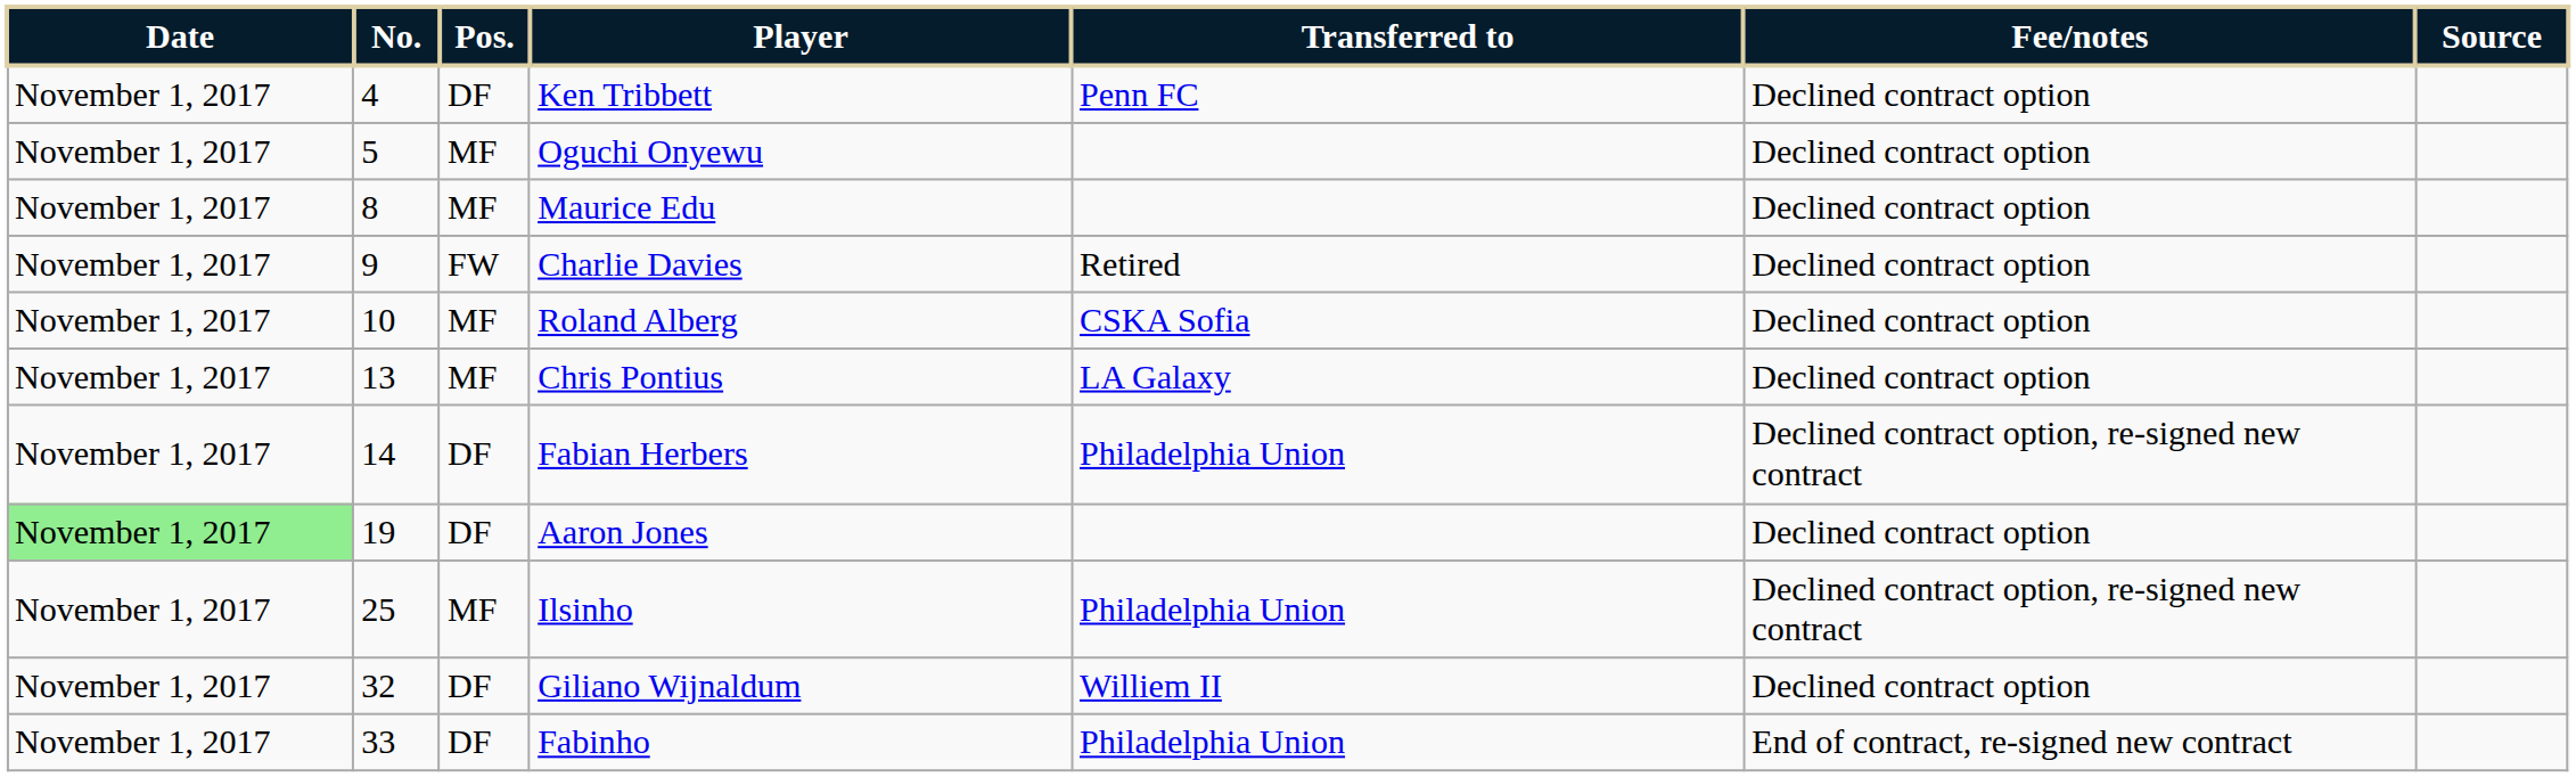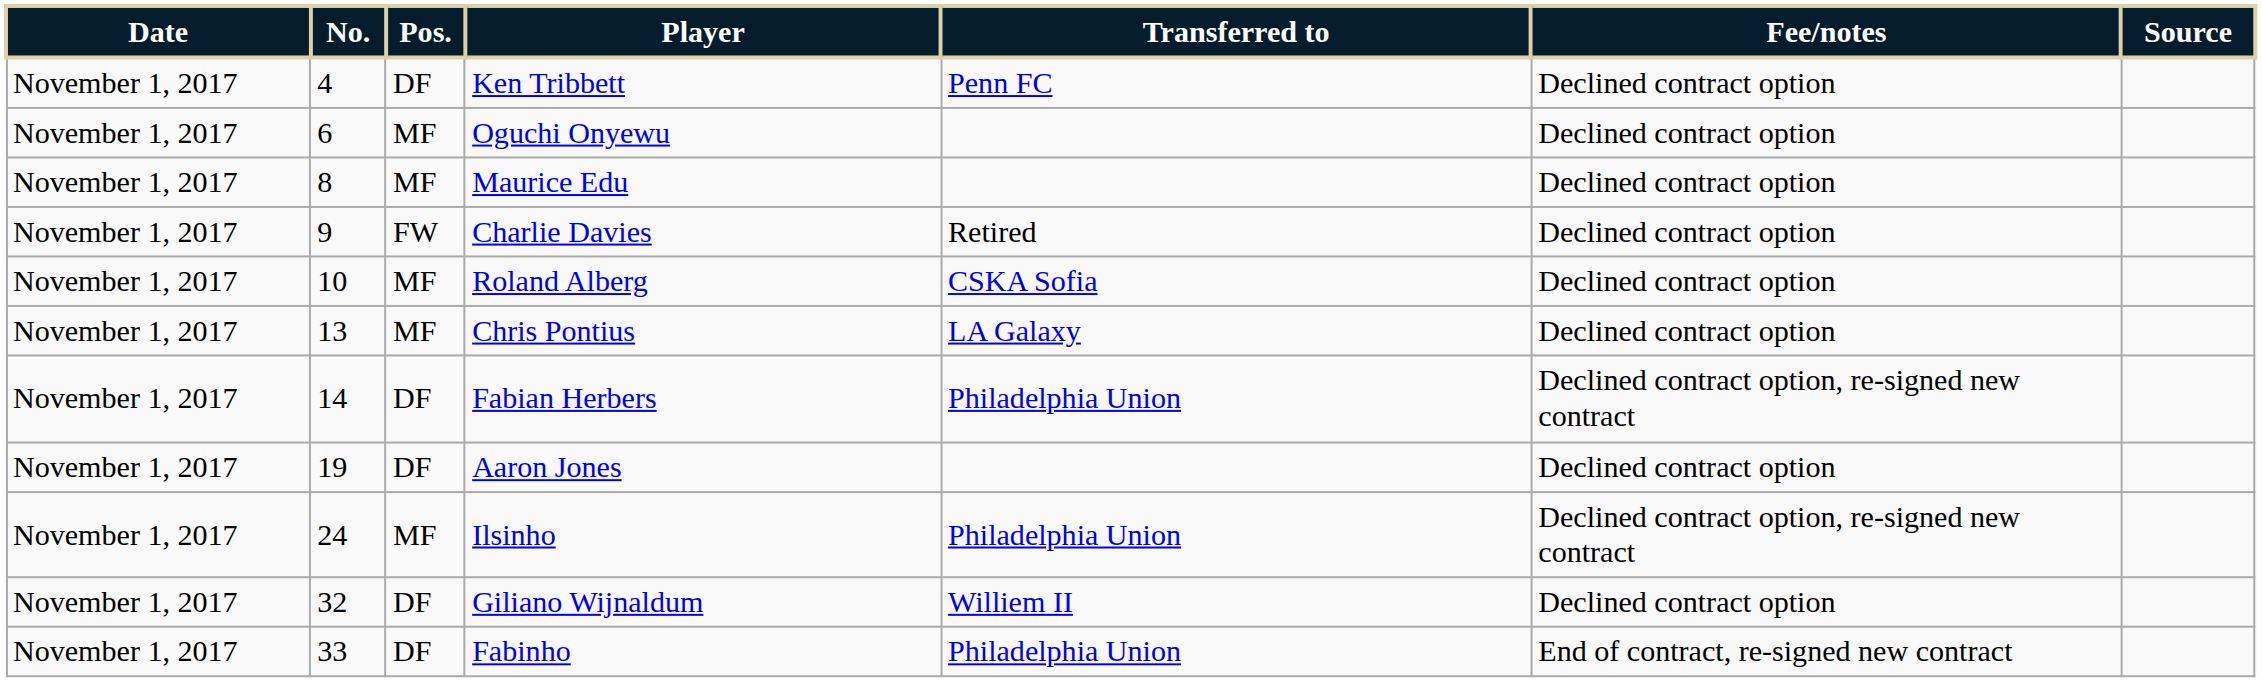 <table class="wikitable sortable" style="width:90%; text-align:center; font-size:95%; text-align:left;">
 <tr>
 <th style="background:#041C2C; color:#FFFFFF; border:2px solid #DFD1A7; width:125px;"><strong>Date</strong></th>
 <th style="background:#041C2C; color:#FFFFFF; border:2px solid #DFD1A7; width:25px;"><strong>No.</strong></th>
 <th style="background:#041C2C; color:#FFFFFF; border:2px solid #DFD1A7; width:25px;"><strong>Pos.</strong></th>
 <th style="background:#041C2C; color:#FFFFFF; border:2px solid #DFD1A7; width:200px;"><strong>Player</strong></th>
 <th style="background:#041C2C; color:#FFFFFF; border:2px solid #DFD1A7; width:250px;"><strong>Transferred to</strong></th>
 <th style="background:#041C2C; color:#FFFFFF; border:2px solid #DFD1A7; width:250px;"><strong>Fee/notes</strong></th>
 <th style="background:#041C2C; color:#FFFFFF; border:2px solid #DFD1A7; width:50px;"><strong>Source</strong></th>
 </tr>
 <tr>
 <td>November 1, 2017</td>
 <td>4</td>
 <td>DF</td>
 <td> <a href='#'>Ken Tribbett</a></td>
 <td> <a href='#'>Penn FC</a></td>
 <td>Declined contract option</td>
 <td></td>
 </tr>
 <tr>
 <td>November 1, 2017</td>
-<td>5</td>
+<td>6</td>
 <td>MF</td>
 <td> <a href='#'>Oguchi Onyewu</a></td>
 <td></td>
 <td>Declined contract option</td>
 <td></td>
 </tr>
 <tr>
 <td>November 1, 2017</td>
 <td>8</td>
 <td>MF</td>
 <td> <a href='#'>Maurice Edu</a></td>
 <td></td>
 <td>Declined contract option</td>
 <td></td>
 </tr>
 <tr>
 <td>November 1, 2017</td>
 <td>9</td>
 <td>FW</td>
 <td> <a href='#'>Charlie Davies</a></td>
 <td>Retired</td>
 <td>Declined contract option</td>
 <td></td>
 </tr>
 <tr>
 <td>November 1, 2017</td>
 <td>10</td>
 <td>MF</td>
 <td> <a href='#'>Roland Alberg</a></td>
 <td> <a href='#'>CSKA Sofia</a></td>
 <td>Declined contract option</td>
 <td></td>
 </tr>
 <tr>
 <td>November 1, 2017</td>
 <td>13</td>
 <td>MF</td>
 <td> <a href='#'>Chris Pontius</a></td>
 <td> <a href='#'>LA Galaxy</a></td>
 <td>Declined contract option</td>
 <td></td>
 </tr>
 <tr>
 <td>November 1, 2017</td>
 <td>14</td>
 <td>DF</td>
 <td> <a href='#'>Fabian Herbers</a></td>
 <td> <a href='#'>Philadelphia Union</a></td>
 <td>Declined contract option, re-signed new contract</td>
 <td></td>
 </tr>
 <tr>
-<td style="background: lightgreen;">November 1, 2017</td>
+<td>November 1, 2017</td>
 <td>19</td>
 <td>DF</td>
 <td> <a href='#'>Aaron Jones</a></td>
 <td></td>
 <td>Declined contract option</td>
 <td></td>
 </tr>
 <tr>
 <td>November 1, 2017</td>
-<td>25</td>
+<td>24</td>
 <td>MF</td>
 <td> <a href='#'>Ilsinho</a></td>
 <td> <a href='#'>Philadelphia Union</a></td>
 <td>Declined contract option, re-signed new contract</td>
 <td></td>
 </tr>
 <tr>
 <td>November 1, 2017</td>
 <td>32</td>
 <td>DF</td>
 <td> <a href='#'>Giliano Wijnaldum</a></td>
 <td> <a href='#'>Williem II</a></td>
 <td>Declined contract option</td>
 <td></td>
 </tr>
 <tr>
 <td>November 1, 2017</td>
 <td>33</td>
 <td>DF</td>
 <td> <a href='#'>Fabinho</a></td>
 <td> <a href='#'>Philadelphia Union</a></td>
 <td>End of contract, re-signed new contract</td>
 <td></td>
 </tr>
 </table>
